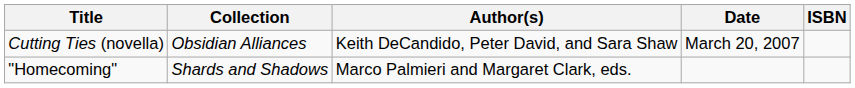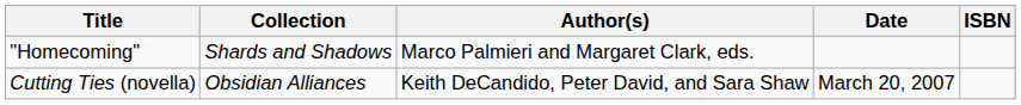 <table class="wikitable">
 <tr>
 <th>Title</th>
 <th>Collection</th>
 <th>Author(s)</th>
 <th>Date</th>
 <th>ISBN</th>
 </tr>
 <tr>
+<td>"Homecoming"</td>
+<td><em>Shards and Shadows</em></td>
+<td>Marco Palmieri and Margaret Clark, eds.</td>
+<td></td>
+<td></td>
+</tr>
+<tr>
 <td><em>Cutting Ties</em> (novella)</td>
 <td><em>Obsidian Alliances</em></td>
 <td>Keith DeCandido, Peter David, and Sara Shaw</td>
 <td>March 20, 2007</td>
 <td></td>
 </tr>
-<tr>
-<td>"Homecoming"</td>
-<td><em>Shards and Shadows</em></td>
-<td>Marco Palmieri and Margaret Clark, eds.</td>
-<td></td>
-<td></td>
-</tr>
 </table>
